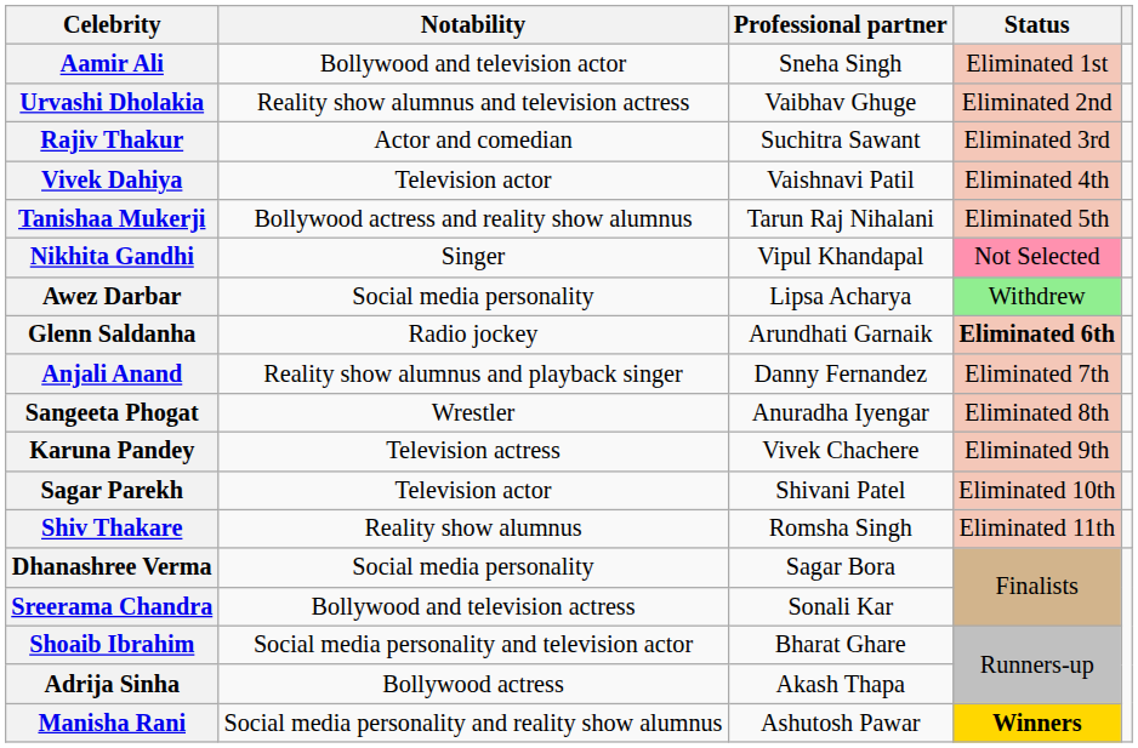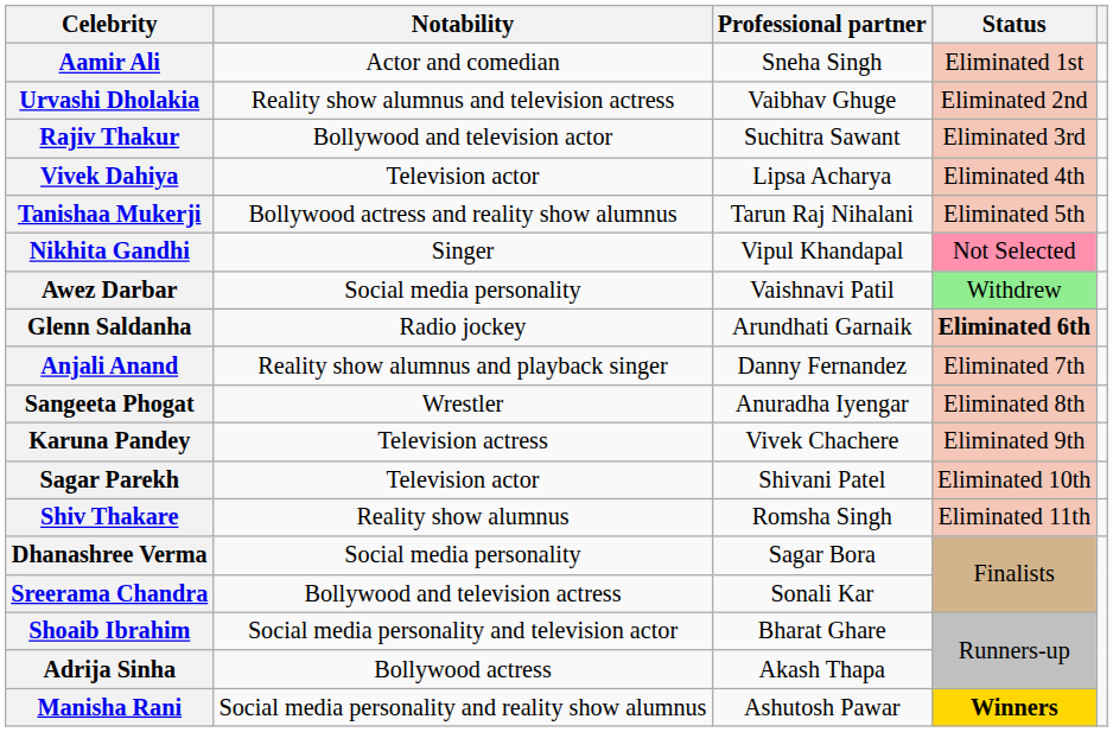 <table class="wikitable" style="text-align:center;">
 <tr>
 <th>Celebrity</th>
 <th><strong>Notability</strong></th>
 <th>Professional partner</th>
 <th>Status</th>
 <th></th>
 </tr>
 <tr>
 <th><a href='#'>Aamir Ali</a></th>
-<td>Bollywood and television actor</td>
+<td>Actor and comedian</td>
 <td>Sneha Singh</td>
 <td style="background:#f4c7b8">Eliminated 1st<br></td>
 <td></td>
 </tr>
 <tr>
 <th><a href='#'>Urvashi Dholakia</a></th>
 <td>Reality show alumnus and television actress</td>
 <td>Vaibhav Ghuge</td>
 <td style="background:#f4c7b8">Eliminated 2nd<br></td>
 <td></td>
 </tr>
 <tr>
 <th><a href='#'>Rajiv Thakur</a></th>
-<td>Actor and comedian</td>
+<td>Bollywood and television actor</td>
 <td>Suchitra Sawant</td>
 <td style="background:#f4c7b8">Eliminated 3rd<br></td>
 <td></td>
 </tr>
 <tr>
 <th><a href='#'>Vivek Dahiya</a></th>
 <td>Television actor</td>
-<td>Vaishnavi Patil</td>
+<td>Lipsa Acharya</td>
 <td style="background:#f4c7b8">Eliminated 4th<br></td>
 <td></td>
 </tr>
 <tr>
 <th><a href='#'>Tanishaa Mukerji</a></th>
 <td>Bollywood actress and reality show alumnus</td>
 <td>Tarun Raj Nihalani</td>
 <td style="background:#f4c7b8">Eliminated 5th<br></td>
 <td></td>
 </tr>
 <tr>
 <th><a href='#'>Nikhita Gandhi</a></th>
 <td>Singer</td>
 <td>Vipul Khandapal</td>
 <td bgcolor="FF91AF">Not Selected<br></td>
 <td></td>
 </tr>
 <tr>
 <th>Awez Darbar </th>
 <td>Social media personality</td>
-<td>Lipsa Acharya</td>
+<td>Vaishnavi Patil</td>
 <td bgcolor="lightgreen">Withdrew<br></td>
 <td></td>
 </tr>
 <tr>
 <th>Glenn Saldanha </th>
 <td>Radio jockey</td>
 <td>Arundhati Garnaik</td>
 <td bgcolor="#f4c7b8"><strong>Eliminated 6th<br></strong></td>
 <td></td>
 </tr>
 <tr>
 <th><a href='#'>Anjali Anand</a></th>
 <td>Reality show alumnus and playback singer</td>
 <td>Danny Fernandez<br><em></em></td>
 <td style="background:#f4c7b8">Eliminated 7th<br></td>
 <td></td>
 </tr>
 <tr>
 <th>Sangeeta Phogat</th>
 <td>Wrestler</td>
 <td>Anuradha Iyengar</td>
 <td style="background:#f4c7b8">Eliminated 8th<br></td>
 <td></td>
 </tr>
 <tr>
 <th>Karuna Pandey</th>
 <td>Television actress</td>
 <td>Vivek Chachere</td>
 <td style="background:#f4c7b8">Eliminated 9th<br></td>
 <td></td>
 </tr>
 <tr>
 <th>Sagar Parekh </th>
 <td>Television actor</td>
 <td>Shivani Patel</td>
 <td style="background:#f4c7b8">Eliminated 10th<br></td>
 <td></td>
 </tr>
 <tr>
 <th><a href='#'>Shiv Thakare</a></th>
 <td>Reality show alumnus</td>
 <td>Romsha Singh<br><em></em></td>
 <td style="background:#f4c7b8">Eliminated 11th<br></td>
 <td></td>
 </tr>
 <tr>
 <th>Dhanashree Verma </th>
 <td>Social media personality</td>
 <td>Sagar Bora</td>
 <td rowspan="2" style="background:tan;">Finalists<br></td>
 <td rowspan="5"></td>
 </tr>
 <tr>
 <th><a href='#'>Sreerama Chandra</a></th>
 <td>Bollywood and television actress</td>
 <td>Sonali Kar</td>
 </tr>
 <tr>
 <th><a href='#'>Shoaib Ibrahim</a></th>
 <td>Social media personality and television actor</td>
 <td>Bharat Ghare</td>
 <td rowspan="2" style="background:silver;">Runners-up<br></td>
 </tr>
 <tr>
 <th>Adrija Sinha</th>
 <td>Bollywood actress</td>
 <td>Akash Thapa<br><em></em></td>
 </tr>
 <tr>
 <th><a href='#'>Manisha Rani</a> </th>
 <td>Social media personality and reality show alumnus</td>
 <td>Ashutosh Pawar</td>
 <td bgcolor="Gold"><strong>Winners</strong><br></td>
 </tr>
 </table>
